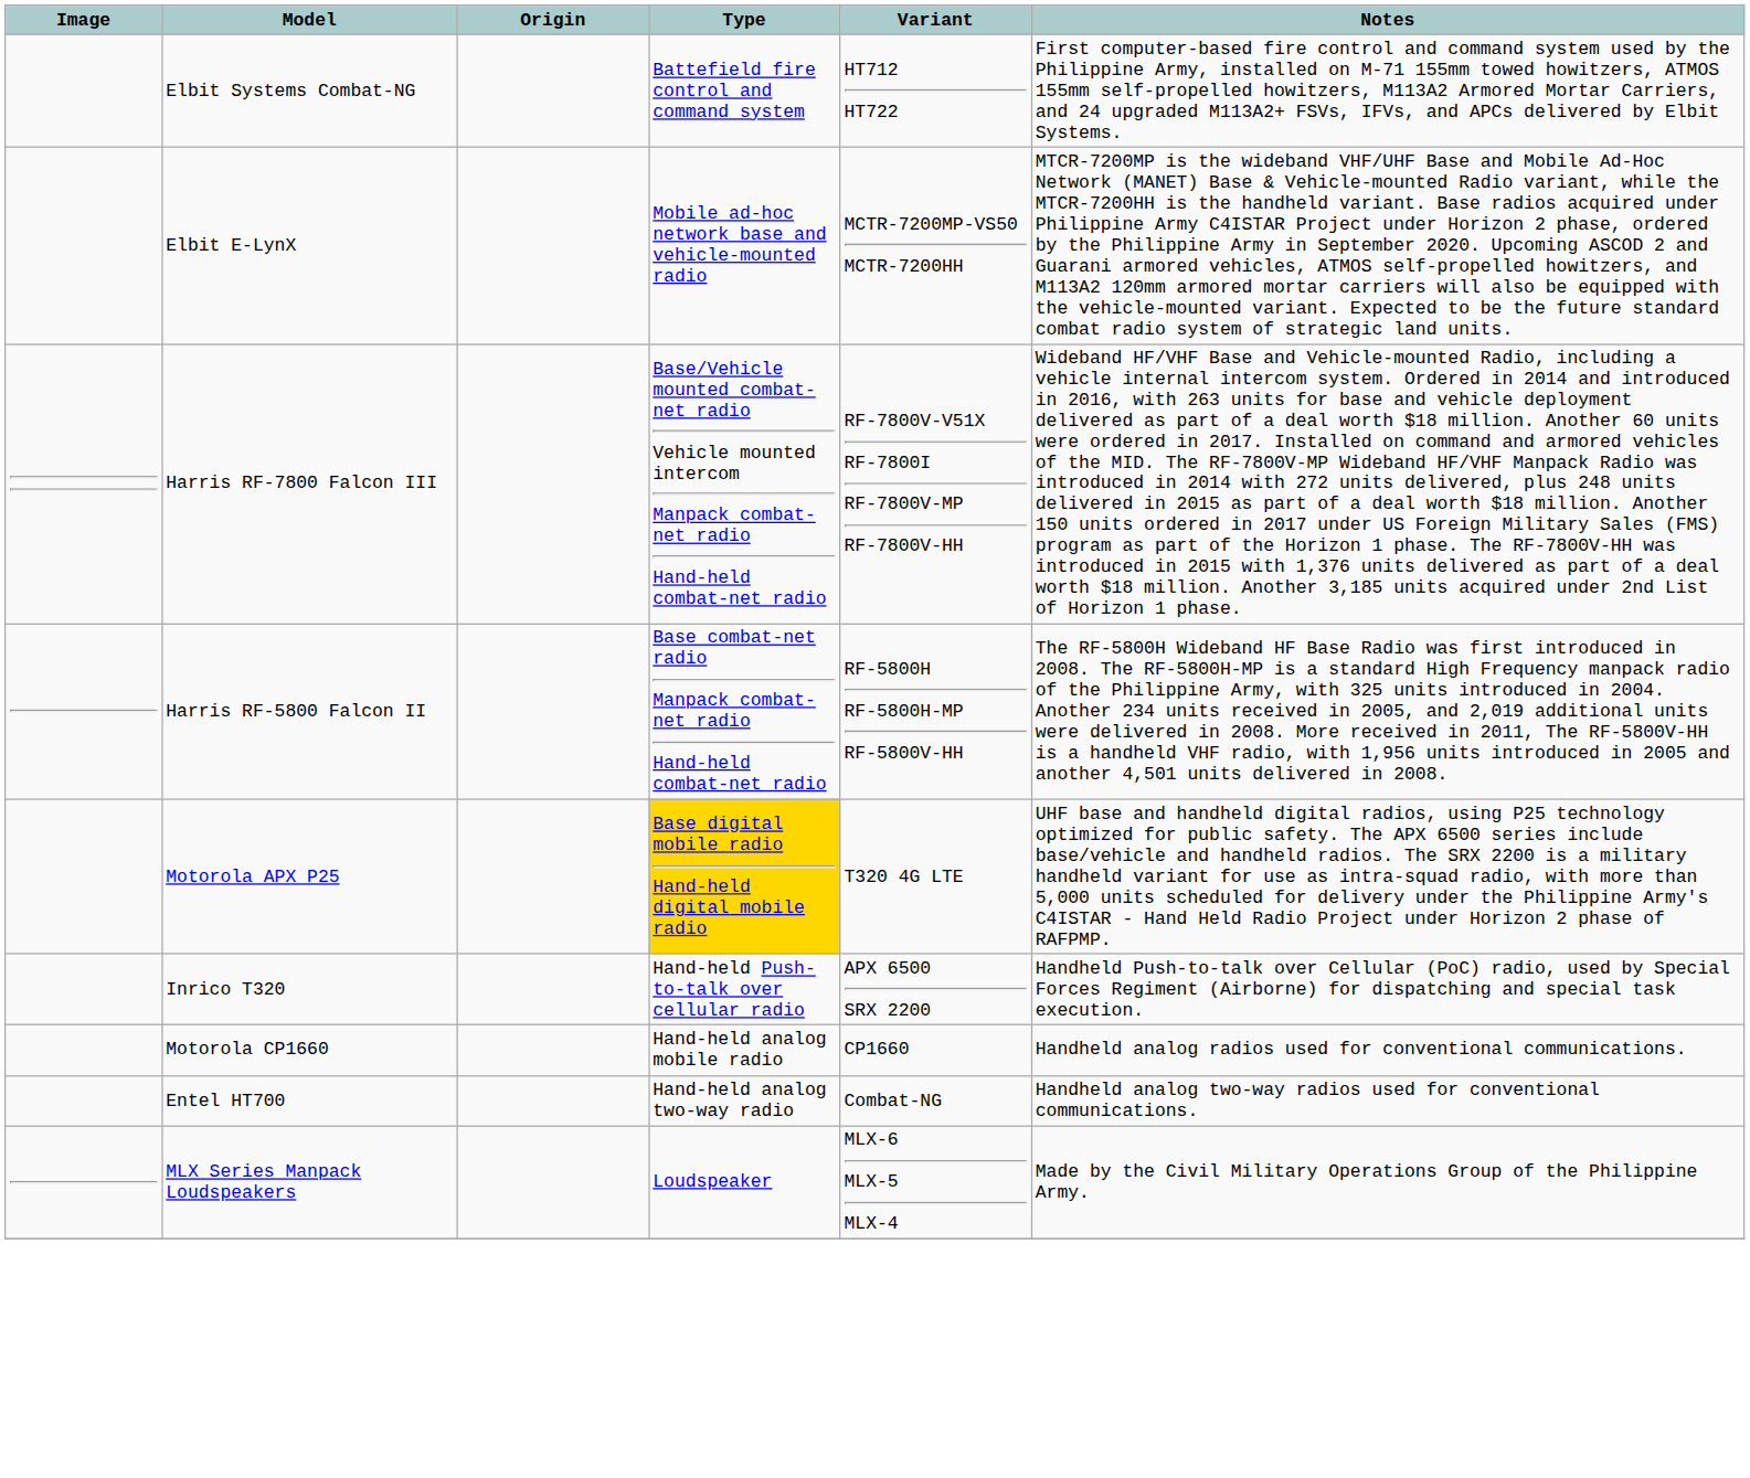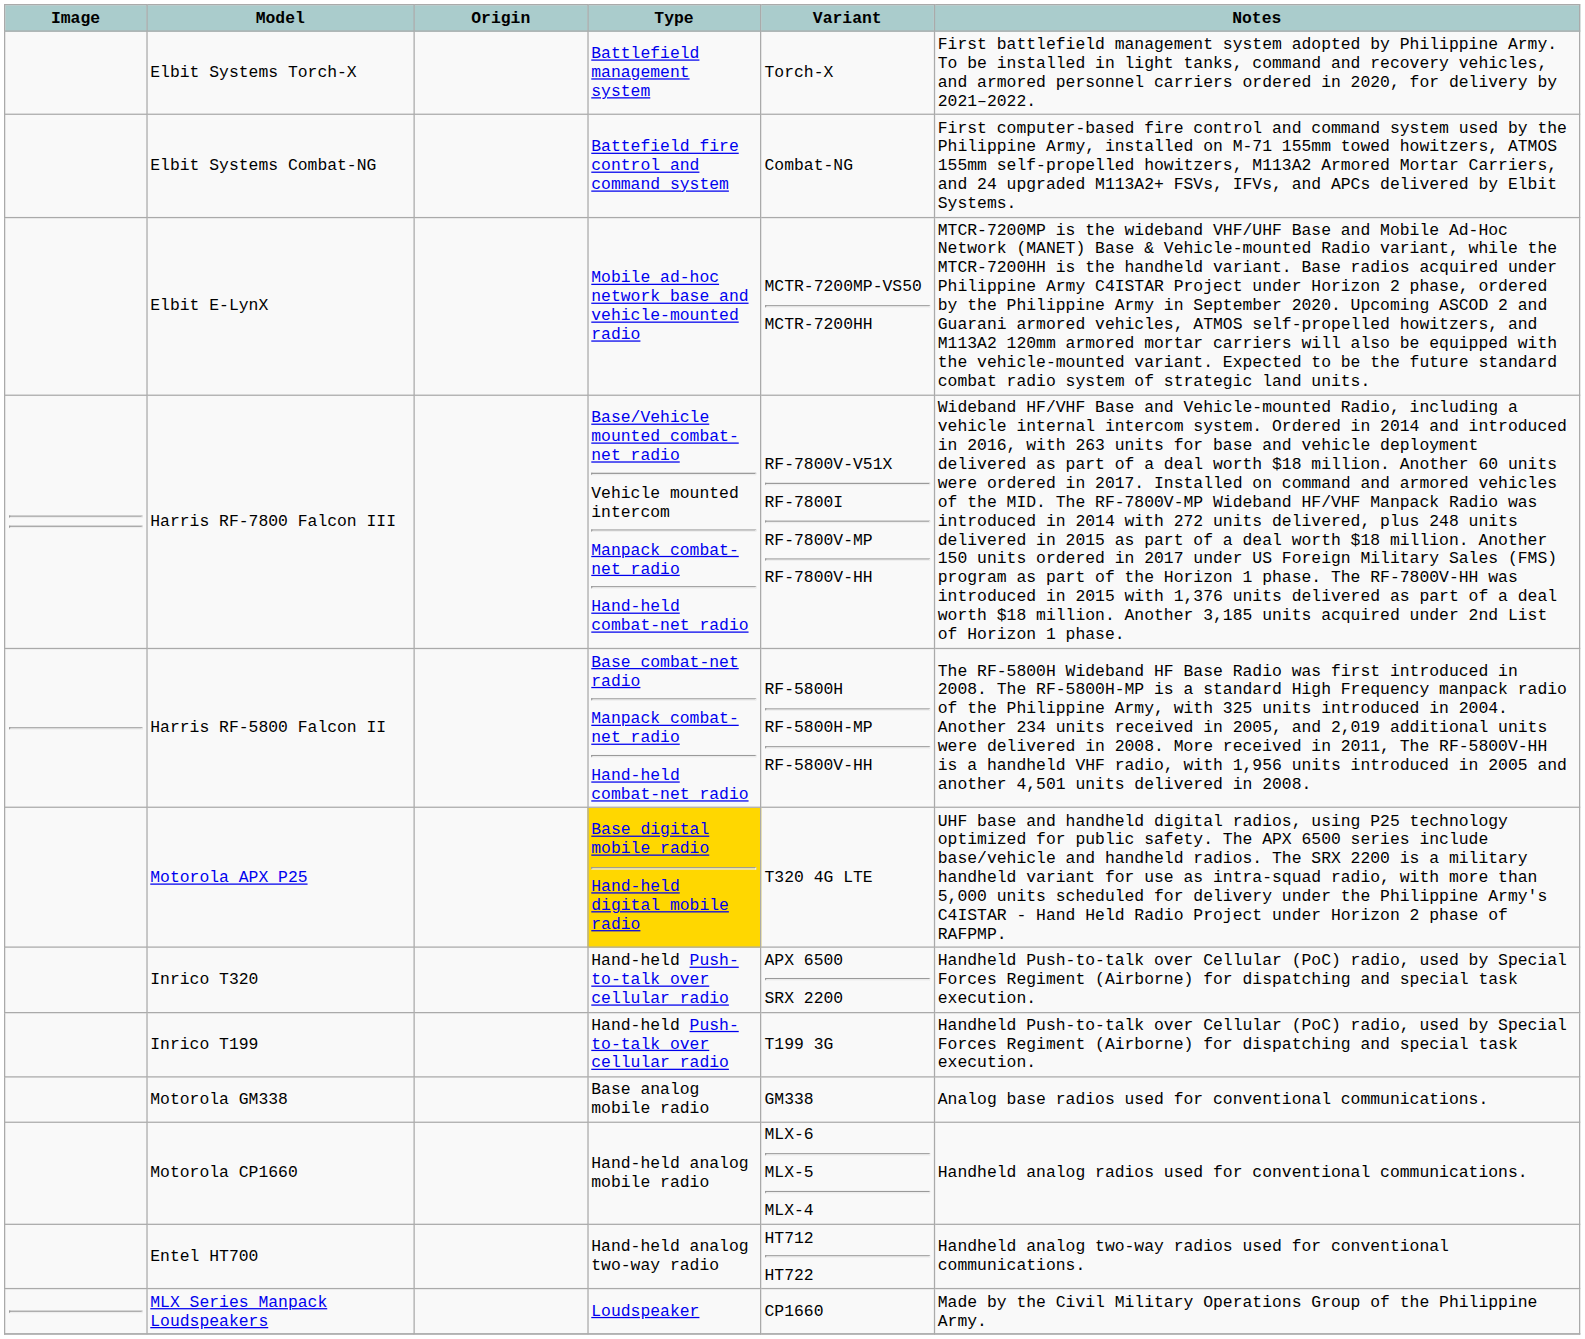 <table class="wikitable">
 <tr>
 <th style="text-align: center; background:#acc; width:9%;">Image</th>
 <th style="text-align: center; background:#acc; width:17%;">Model</th>
 <th style="text-align: center; background:#acc; width:11%;">Origin</th>
 <th style="text-align: center; background:#acc; width:11%;">Type</th>
 <th style="text-align: center; background:#acc; width:11%;">Variant</th>
 <th style="text-align: center; background:#acc; width:41%;">Notes</th>
 </tr>
 <tr>
 <td></td>
+<td>Elbit Systems Torch-X</td>
+<td></td>
+<td><a href='#'>Battlefield management system</a></td>
+<td>Torch-X</td>
+<td>First battlefield management system adopted by Philippine Army. To be installed in light tanks, command and recovery vehicles, and armored personnel carriers ordered in 2020, for delivery by 2021–2022.</td>
+</tr>
+<tr>
+<td></td>
 <td>Elbit Systems Combat-NG</td>
 <td></td>
 <td><a href='#'>Battefield fire control and command system</a></td>
-<td>HT712<hr>HT722</td>
+<td>Combat-NG</td>
 <td>First computer-based fire control and command system used by the Philippine Army, installed on M-71 155mm towed howitzers, ATMOS 155mm self-propelled howitzers, M113A2 Armored Mortar Carriers, and 24 upgraded M113A2+ FSVs, IFVs, and APCs delivered by Elbit Systems.</td>
 </tr>
 <tr>
 <td></td>
 <td>Elbit E-LynX</td>
 <td></td>
 <td><a href='#'>Mobile ad-hoc network base and vehicle-mounted radio</a></td>
 <td>MCTR-7200MP-VS50<hr>MCTR-7200HH</td>
 <td>MTCR-7200MP is the wideband VHF/UHF Base and Mobile Ad-Hoc Network (MANET) Base & Vehicle-mounted Radio variant, while the MTCR-7200HH is the handheld variant. Base radios acquired under Philippine Army C4ISTAR Project under Horizon 2 phase, ordered by the Philippine Army in September 2020. Upcoming ASCOD 2 and Guarani armored vehicles, ATMOS self-propelled howitzers, and M113A2 120mm armored mortar carriers will also be equipped with the vehicle-mounted variant. Expected to be the future standard combat radio system of strategic land units.</td>
 </tr>
 <tr>
 <td><hr><hr></td>
 <td>Harris RF-7800 Falcon III</td>
 <td></td>
 <td><a href='#'>Base/Vehicle mounted combat-net radio</a><hr>Vehicle mounted intercom<hr><a href='#'>Manpack combat-net radio</a><hr><a href='#'>Hand-held combat-net radio</a></td>
 <td>RF-7800V-V51X<hr>RF-7800I<hr>RF-7800V-MP<hr>RF-7800V-HH</td>
 <td>Wideband HF/VHF Base and Vehicle-mounted Radio, including a vehicle internal intercom system. Ordered in 2014 and introduced in 2016, with 263 units for base and vehicle deployment delivered as part of a deal worth $18 million. Another 60 units were ordered in 2017. Installed on command and armored vehicles of the MID. The RF-7800V-MP Wideband HF/VHF Manpack Radio was introduced in 2014 with 272 units delivered, plus 248 units delivered in 2015 as part of a deal worth $18 million. Another 150 units ordered in 2017 under US Foreign Military Sales (FMS) program as part of the Horizon 1 phase. The RF-7800V-HH was introduced in 2015 with 1,376 units delivered as part of a deal worth $18 million. Another 3,185 units acquired under 2nd List of Horizon 1 phase.</td>
 </tr>
 <tr>
 <td><hr></td>
 <td>Harris RF-5800 Falcon II</td>
 <td></td>
 <td><a href='#'>Base combat-net radio</a><hr><a href='#'>Manpack combat-net radio</a><hr><a href='#'>Hand-held combat-net radio</a></td>
 <td>RF-5800H<hr>RF-5800H-MP<hr>RF-5800V-HH</td>
 <td>The RF-5800H Wideband HF Base Radio was first introduced in 2008. The RF-5800H-MP is a standard High Frequency manpack radio of the Philippine Army, with 325 units introduced in 2004. Another 234 units received in 2005, and 2,019 additional units were delivered in 2008. More received in 2011, The RF-5800V-HH is a handheld VHF radio, with 1,956 units introduced in 2005 and another 4,501 units delivered in 2008.</td>
 </tr>
 <tr>
 <td></td>
 <td><a href='#'>Motorola APX P25</a></td>
 <td></td>
 <td style="background: gold;"><a href='#'>Base digital mobile radio</a><hr><a href='#'>Hand-held digital mobile radio</a></td>
 <td>T320 4G LTE</td>
 <td>UHF base and handheld digital radios, using P25 technology optimized for public safety. The APX 6500 series include base/vehicle and handheld radios. The SRX 2200 is a military handheld variant for use as intra-squad radio, with more than 5,000 units scheduled for delivery under the Philippine Army's C4ISTAR - Hand Held Radio Project under Horizon 2 phase of RAFPMP.</td>
 </tr>
 <tr>
 <td></td>
 <td>Inrico T320</td>
 <td></td>
 <td>Hand-held <a href='#'>Push-to-talk over cellular radio</a></td>
 <td>APX 6500<hr>SRX 2200</td>
 <td>Handheld Push-to-talk over Cellular (PoC) radio, used by Special Forces Regiment (Airborne) for dispatching and special task execution.</td>
 </tr>
 <tr>
 <td></td>
+<td>Inrico T199</td>
+<td></td>
+<td>Hand-held <a href='#'>Push-to-talk over cellular radio</a></td>
+<td>T199 3G</td>
+<td>Handheld Push-to-talk over Cellular (PoC) radio, used by Special Forces Regiment (Airborne) for dispatching and special task execution.</td>
+</tr>
+<tr>
+<td></td>
+<td>Motorola GM338</td>
+<td></td>
+<td>Base analog mobile radio</td>
+<td>GM338</td>
+<td>Analog base radios used for conventional communications.</td>
+</tr>
+<tr>
+<td></td>
 <td>Motorola CP1660</td>
 <td></td>
 <td>Hand-held analog mobile radio</td>
-<td>CP1660</td>
+<td>MLX-6<hr>MLX-5<hr>MLX-4</td>
 <td>Handheld analog radios used for conventional communications.</td>
 </tr>
 <tr>
 <td></td>
 <td>Entel HT700</td>
 <td></td>
 <td>Hand-held analog two-way radio</td>
-<td>Combat-NG</td>
+<td>HT712<hr>HT722</td>
 <td>Handheld analog two-way radios used for conventional communications.</td>
 </tr>
 <tr>
 <td><hr></td>
 <td><a href='#'>MLX Series Manpack Loudspeakers</a></td>
 <td></td>
 <td><a href='#'>Loudspeaker</a></td>
-<td>MLX-6<hr>MLX-5<hr>MLX-4</td>
+<td>CP1660</td>
 <td>Made by the Civil Military Operations Group of the Philippine Army.</td>
 </tr>
 <tr>
 </tr>
 </table>
